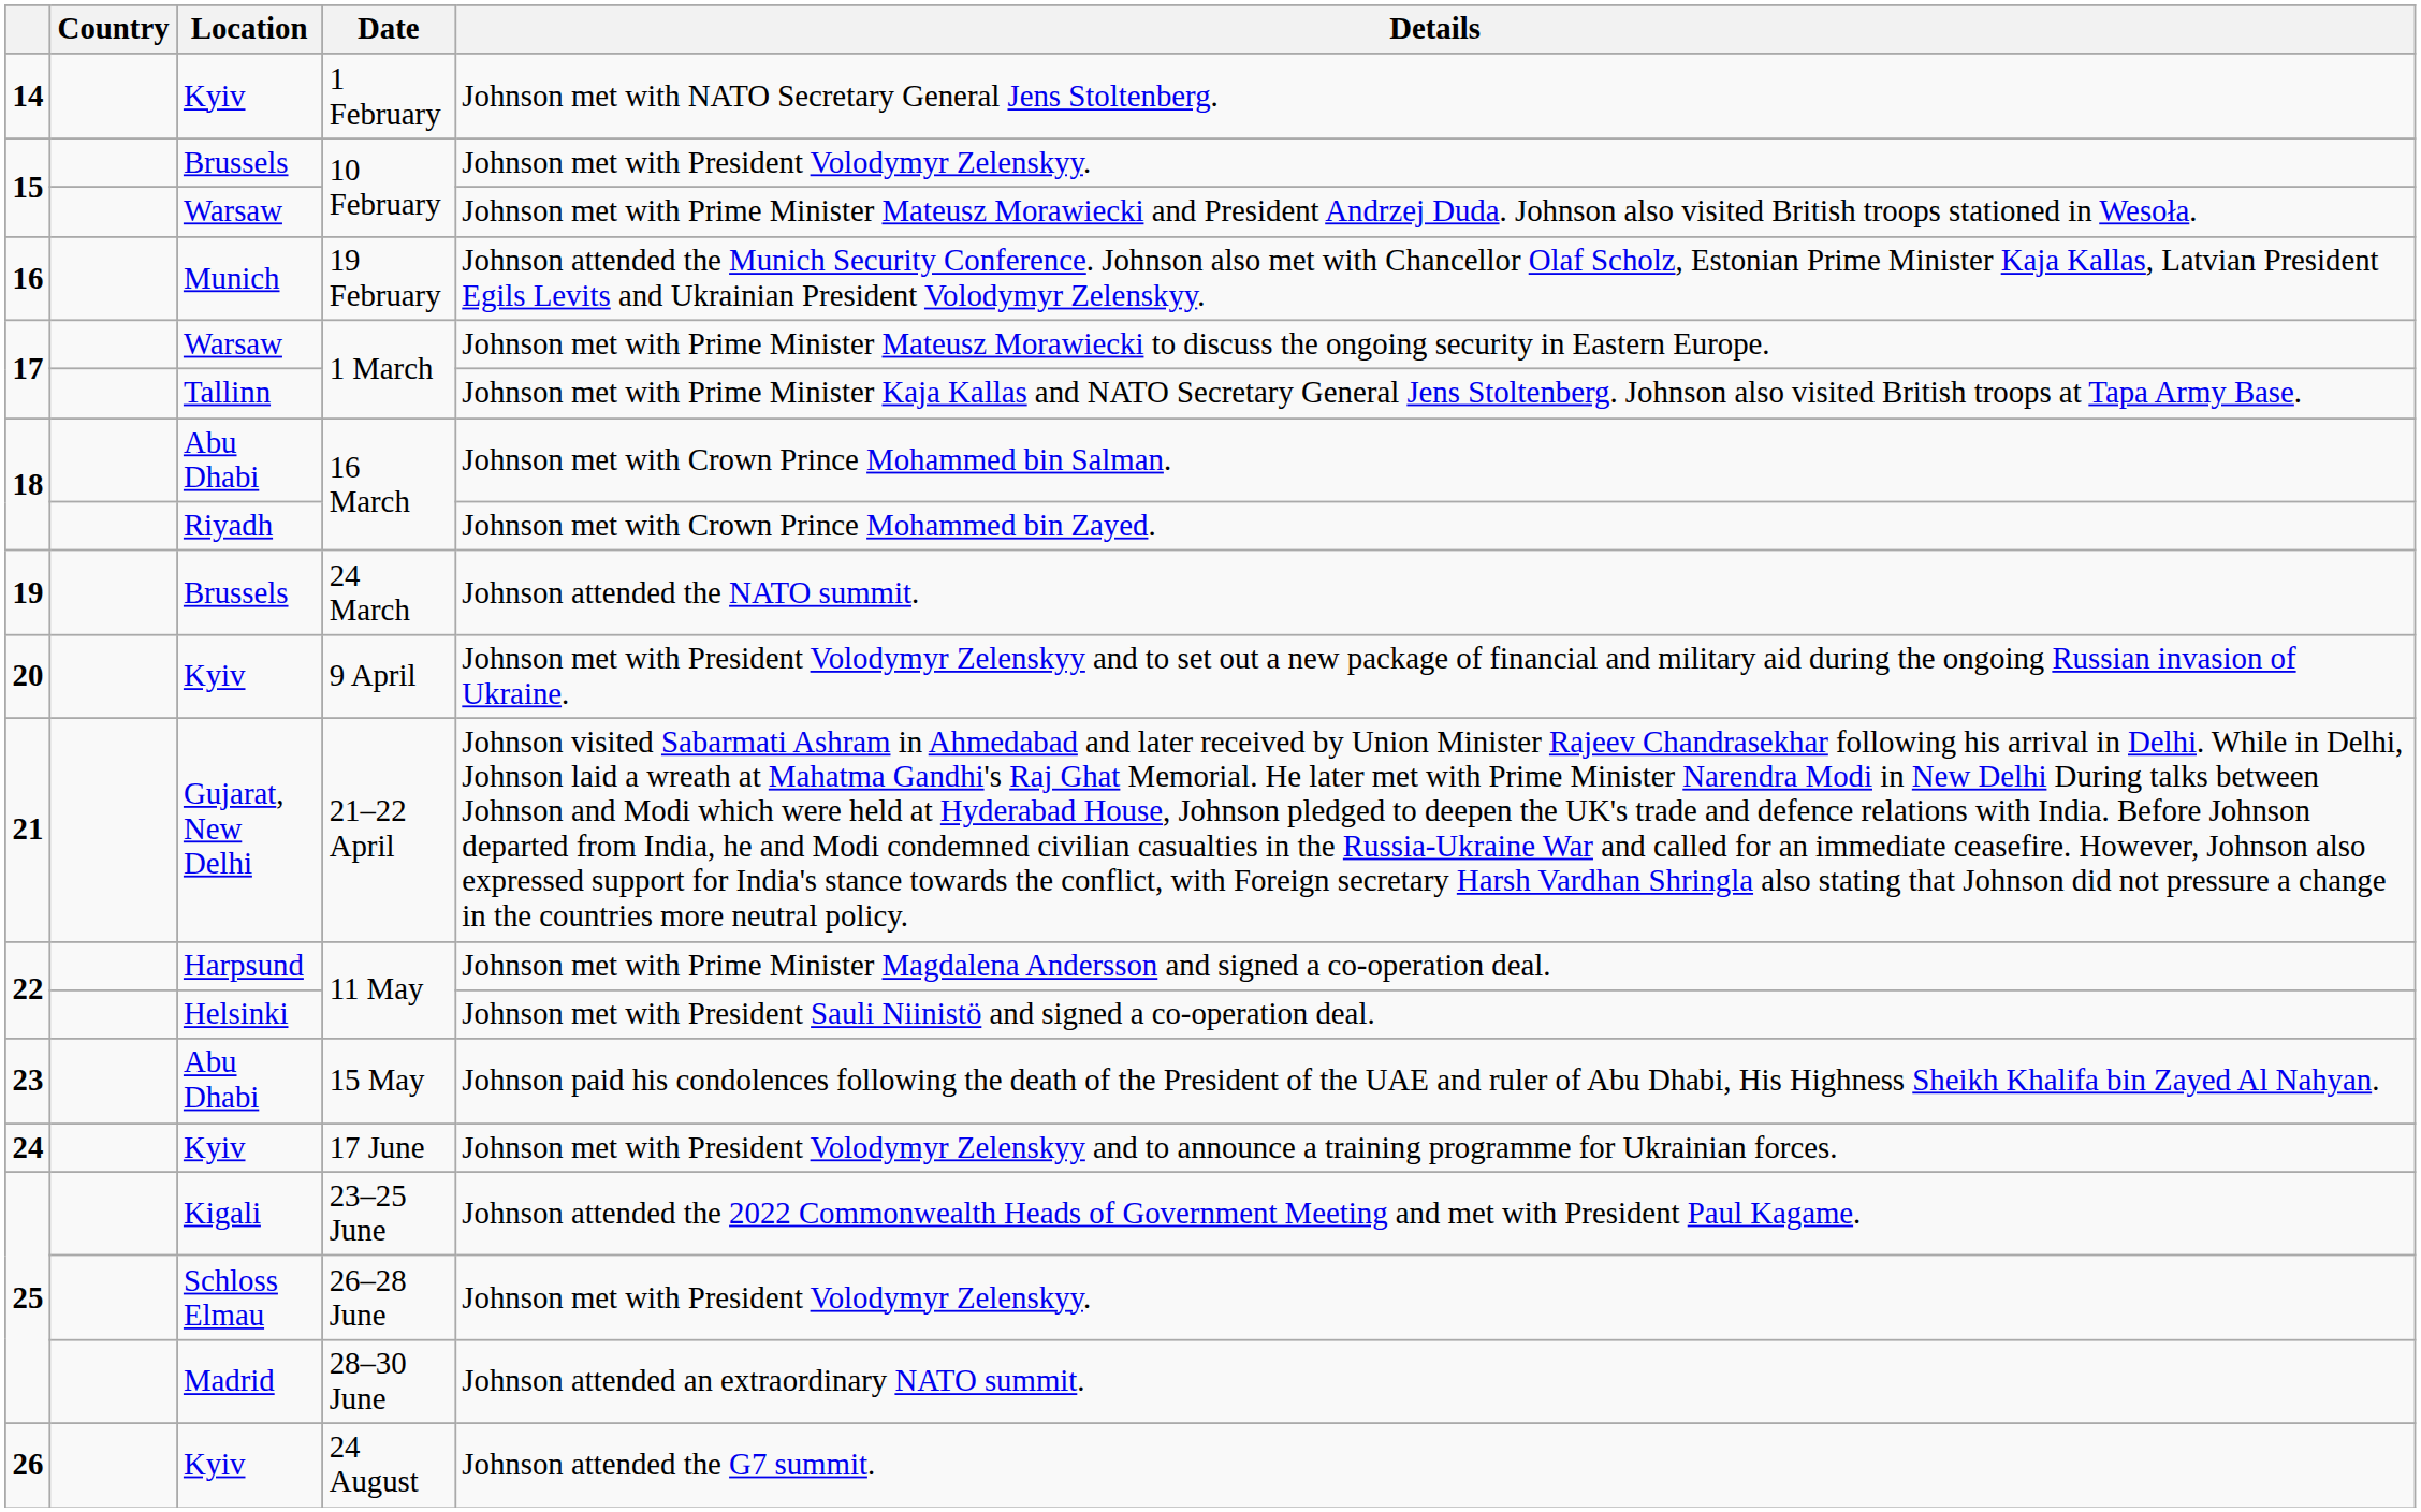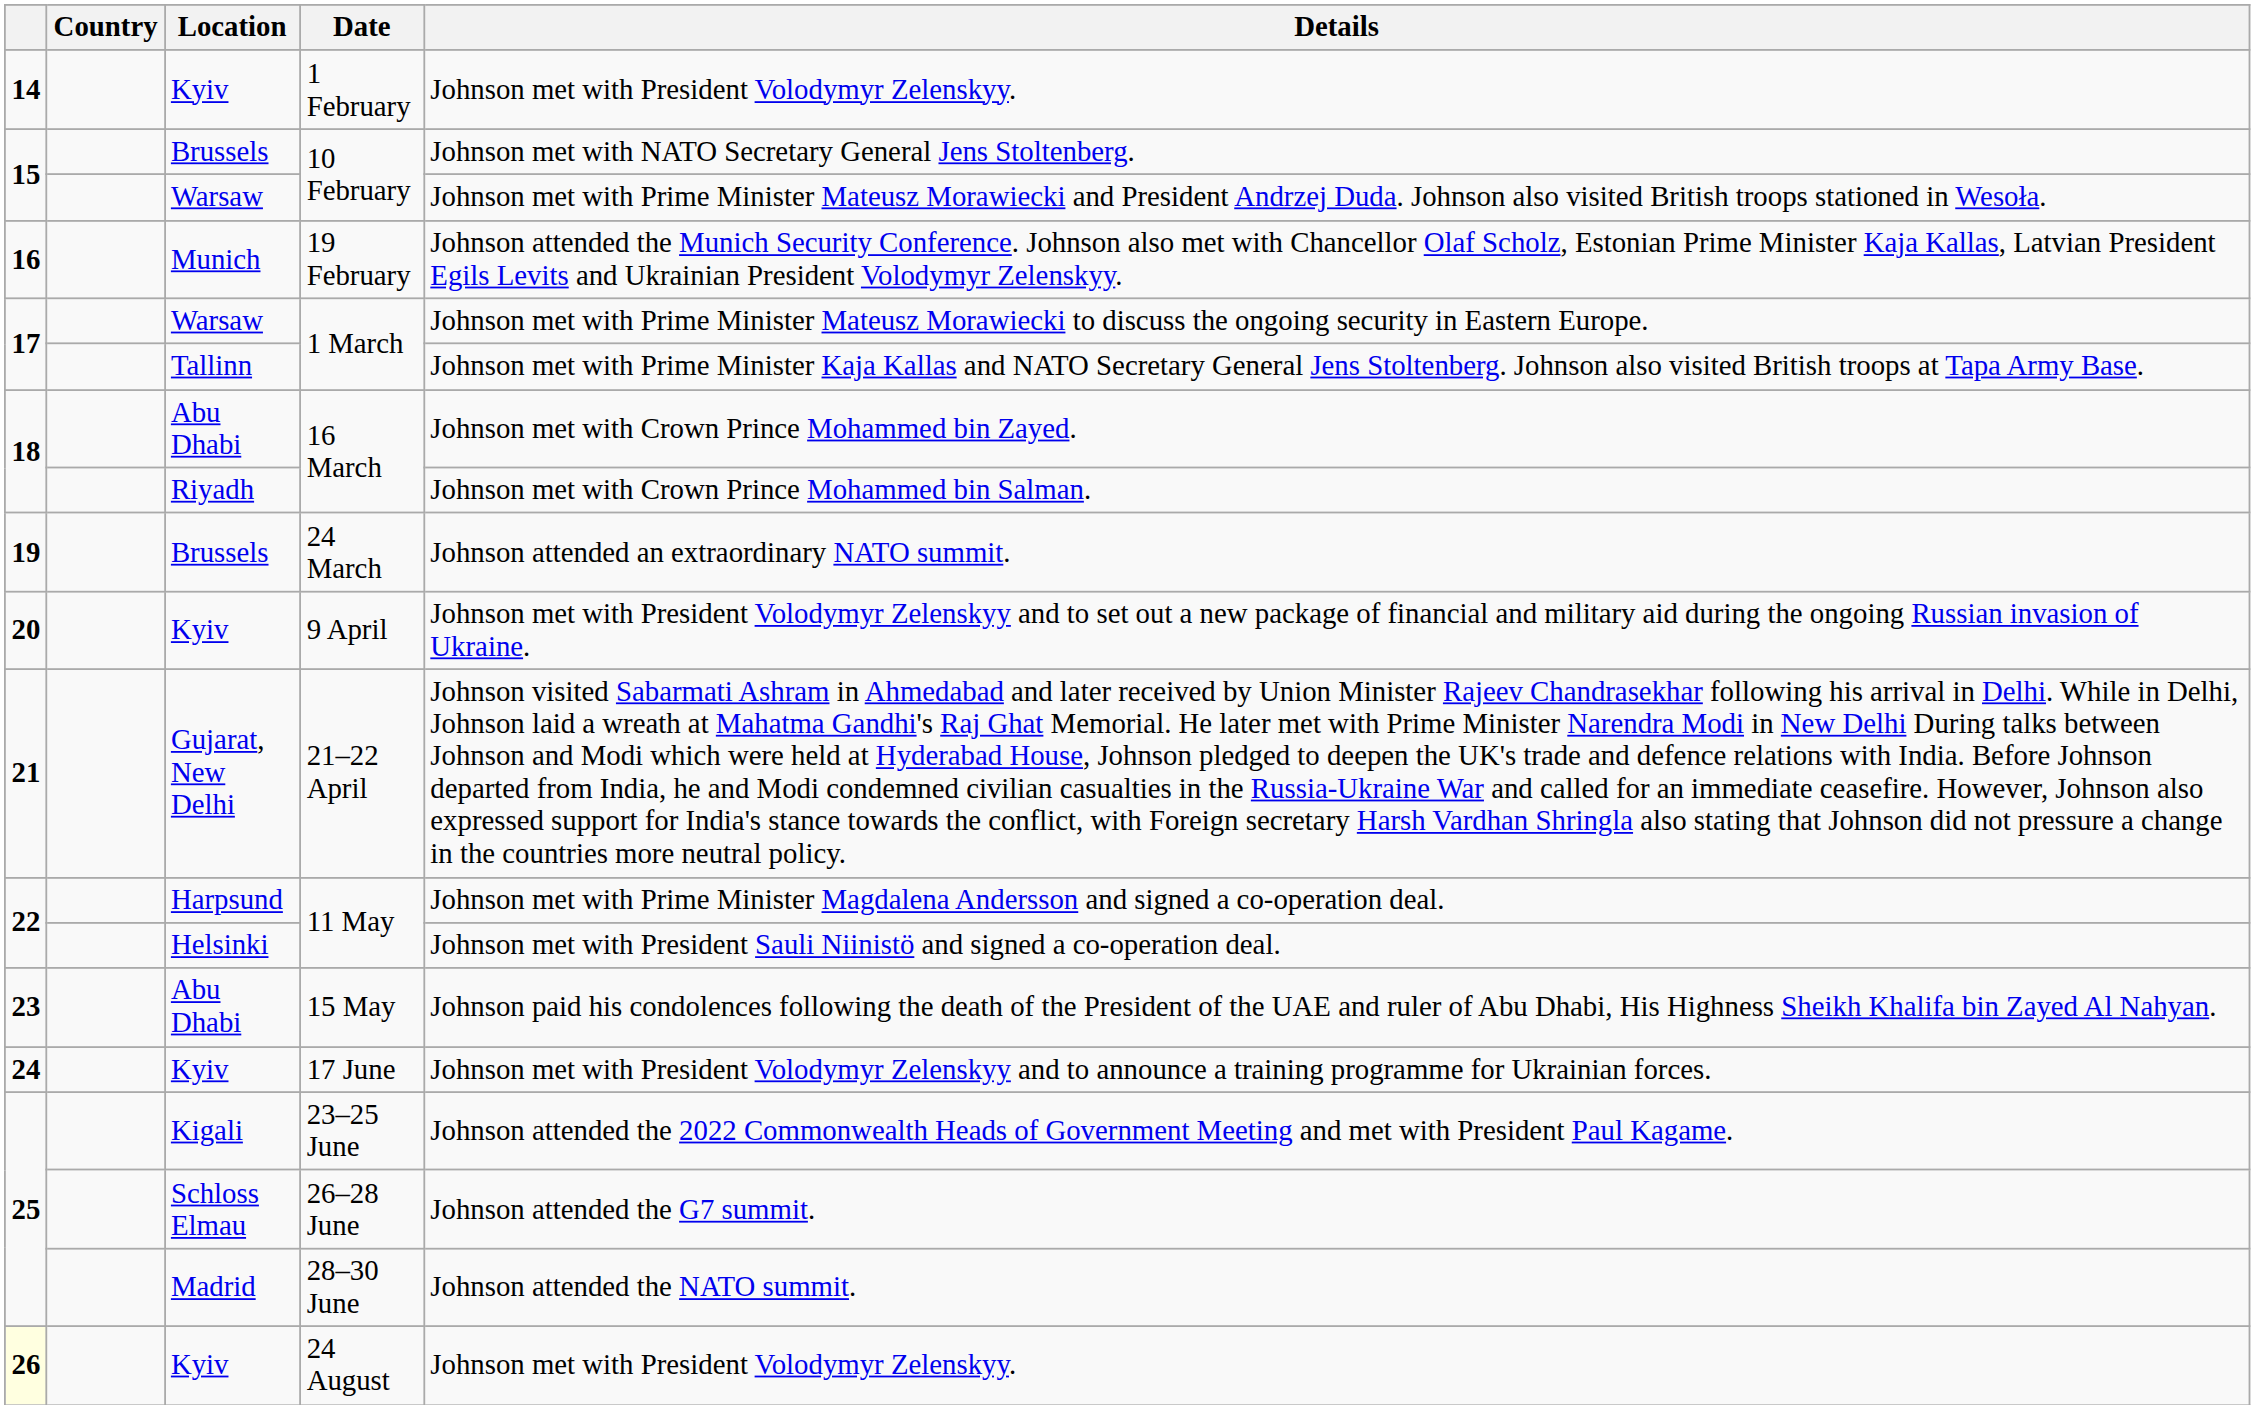 <table class="wikitable sortable">
 <tr>
 <th></th>
 <th>Country</th>
 <th>Location</th>
 <th>Date</th>
 <th>Details</th>
 </tr>
 <tr>
 <td><strong>14</strong></td>
 <td></td>
 <td><a href='#'>Kyiv</a></td>
 <td>1 February</td>
-<td>Johnson met with NATO Secretary General <a href='#'>Jens Stoltenberg</a>.</td>
+<td>Johnson met with President <a href='#'>Volodymyr Zelenskyy</a>.</td>
 </tr>
 <tr>
 <td rowspan=2><strong>15</strong></td>
 <td></td>
 <td><a href='#'>Brussels</a></td>
 <td rowspan=2>10 February</td>
-<td>Johnson met with President <a href='#'>Volodymyr Zelenskyy</a>.</td>
+<td>Johnson met with NATO Secretary General <a href='#'>Jens Stoltenberg</a>.</td>
 </tr>
 <tr>
 <td></td>
 <td><a href='#'>Warsaw</a></td>
 <td>Johnson met with Prime Minister <a href='#'>Mateusz Morawiecki</a> and President <a href='#'>Andrzej Duda</a>. Johnson also visited British troops stationed in <a href='#'>Wesoła</a>.</td>
 </tr>
 <tr>
 <td><strong>16</strong></td>
 <td></td>
 <td><a href='#'>Munich</a></td>
 <td>19 February</td>
 <td>Johnson attended the <a href='#'>Munich Security Conference</a>. Johnson also met with Chancellor <a href='#'>Olaf Scholz</a>, Estonian Prime Minister <a href='#'>Kaja Kallas</a>, Latvian President <a href='#'>Egils Levits</a> and Ukrainian President <a href='#'>Volodymyr Zelenskyy</a>.</td>
 </tr>
 <tr>
 <td rowspan=2><strong>17</strong></td>
 <td></td>
 <td><a href='#'>Warsaw</a></td>
 <td rowspan=2>1 March</td>
 <td>Johnson met with Prime Minister <a href='#'>Mateusz Morawiecki</a> to discuss the ongoing security in Eastern Europe.</td>
 </tr>
 <tr>
 <td></td>
 <td><a href='#'>Tallinn</a></td>
 <td>Johnson met with Prime Minister <a href='#'>Kaja Kallas</a> and NATO Secretary General <a href='#'>Jens Stoltenberg</a>. Johnson also visited British troops at <a href='#'>Tapa Army Base</a>.</td>
 </tr>
 <tr>
 <td rowspan=2><strong>18</strong></td>
 <td></td>
 <td><a href='#'>Abu Dhabi</a></td>
 <td rowspan=2>16 March</td>
-<td>Johnson met with Crown Prince <a href='#'>Mohammed bin Salman</a>.</td>
+<td>Johnson met with Crown Prince <a href='#'>Mohammed bin Zayed</a>.</td>
 </tr>
 <tr>
 <td></td>
 <td><a href='#'>Riyadh</a></td>
-<td>Johnson met with Crown Prince <a href='#'>Mohammed bin Zayed</a>.</td>
+<td>Johnson met with Crown Prince <a href='#'>Mohammed bin Salman</a>.</td>
 </tr>
 <tr>
 <td><strong>19</strong></td>
 <td></td>
 <td><a href='#'>Brussels</a></td>
 <td>24 March</td>
-<td>Johnson attended the <a href='#'>NATO summit</a>.</td>
+<td>Johnson attended an extraordinary <a href='#'>NATO summit</a>.</td>
 </tr>
 <tr>
 <td><strong>20</strong></td>
 <td></td>
 <td><a href='#'>Kyiv</a></td>
 <td>9 April</td>
 <td>Johnson met with President <a href='#'>Volodymyr Zelenskyy</a> and to set out a new package of financial and military aid during the ongoing <a href='#'>Russian invasion of Ukraine</a>.</td>
 </tr>
 <tr>
 <td><strong>21</strong></td>
 <td></td>
 <td><a href='#'>Gujarat</a>,<br><a href='#'>New Delhi</a></td>
 <td>21–22 April</td>
 <td>Johnson visited <a href='#'>Sabarmati Ashram</a> in <a href='#'>Ahmedabad</a> and later received by Union Minister <a href='#'>Rajeev Chandrasekhar</a> following his arrival in <a href='#'>Delhi</a>. While in Delhi, Johnson laid a wreath at <a href='#'>Mahatma Gandhi</a>'s <a href='#'>Raj Ghat</a> Memorial. He later met with Prime Minister <a href='#'>Narendra Modi</a> in <a href='#'>New Delhi</a> During talks between Johnson and Modi which were held at <a href='#'>Hyderabad House</a>, Johnson pledged to deepen the UK's trade and defence relations with India. Before Johnson departed from India, he and Modi condemned civilian casualties in the <a href='#'>Russia-Ukraine War</a> and called for an immediate ceasefire. However, Johnson also expressed support for India's stance towards the conflict, with Foreign secretary <a href='#'>Harsh Vardhan Shringla</a> also stating that Johnson did not pressure a change in the countries more neutral policy.</td>
 </tr>
 <tr>
 <td rowspan=2><strong>22</strong></td>
 <td></td>
 <td><a href='#'>Harpsund</a></td>
 <td rowspan=2>11 May</td>
 <td>Johnson met with Prime Minister <a href='#'>Magdalena Andersson</a> and signed a co-operation deal.</td>
 </tr>
 <tr>
 <td></td>
 <td><a href='#'>Helsinki</a></td>
 <td>Johnson met with President <a href='#'>Sauli Niinistö</a> and signed a co-operation deal.</td>
 </tr>
 <tr>
 <td><strong>23</strong></td>
 <td></td>
 <td><a href='#'>Abu Dhabi</a></td>
 <td>15 May</td>
 <td>Johnson paid his condolences following the death of the President of the UAE and ruler of Abu Dhabi, His Highness <a href='#'>Sheikh Khalifa bin Zayed Al Nahyan</a>.</td>
 </tr>
 <tr>
 <td><strong>24</strong></td>
 <td></td>
 <td><a href='#'>Kyiv</a></td>
 <td>17 June</td>
 <td>Johnson met with President <a href='#'>Volodymyr Zelenskyy</a> and to announce a training programme for Ukrainian forces.</td>
 </tr>
 <tr>
 <td rowspan=3><strong>25</strong></td>
 <td></td>
 <td><a href='#'>Kigali</a></td>
 <td>23–25 June</td>
 <td>Johnson attended the <a href='#'>2022 Commonwealth Heads of Government Meeting</a> and met with President <a href='#'>Paul Kagame</a>.</td>
 </tr>
 <tr>
 <td></td>
 <td><a href='#'>Schloss Elmau</a></td>
 <td>26–28 June</td>
-<td>Johnson met with President <a href='#'>Volodymyr Zelenskyy</a>.</td>
+<td>Johnson attended the <a href='#'>G7 summit</a>.</td>
 </tr>
 <tr>
 <td></td>
 <td><a href='#'>Madrid</a></td>
 <td>28–30 June</td>
-<td>Johnson attended an extraordinary <a href='#'>NATO summit</a>.</td>
+<td>Johnson attended the <a href='#'>NATO summit</a>.</td>
 </tr>
 <tr>
-<td><strong>26</strong></td>
+<td style="background: lightyellow;"><strong>26</strong></td>
 <td></td>
 <td><a href='#'>Kyiv</a></td>
 <td>24 August</td>
-<td>Johnson attended the <a href='#'>G7 summit</a>.</td>
+<td>Johnson met with President <a href='#'>Volodymyr Zelenskyy</a>.</td>
 </tr>
 </table>
